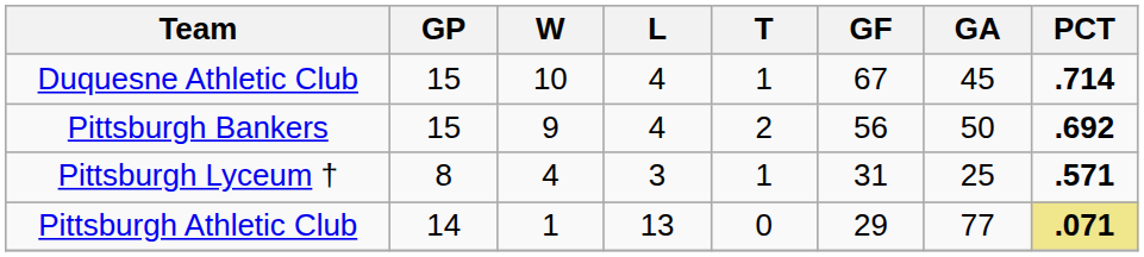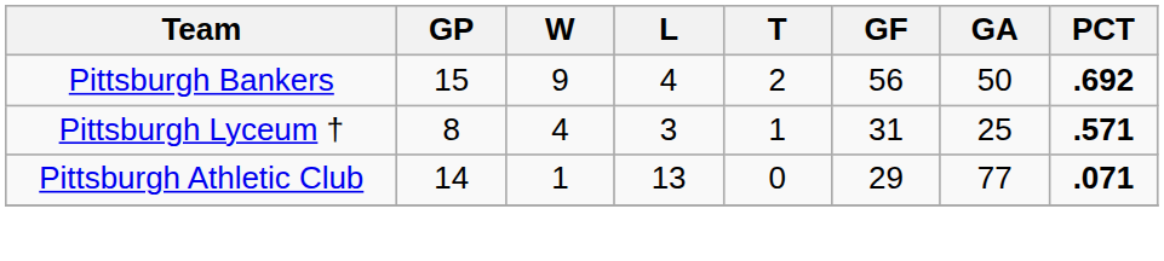 <table class="wikitable" style="text-align:center;">
 <tr>
 <th style="width:12em">Team</th>
 <th style="width:3em">GP</th>
 <th style="width:3em">W</th>
 <th style="width:3em">L</th>
 <th style="width:3em">T</th>
 <th style="width:3em">GF</th>
 <th style="width:3em">GA</th>
 <th style="width:3em">PCT</th>
-</tr>
-<tr>
-<td><a href='#'>Duquesne Athletic Club</a></td>
-<td>15</td>
-<td>10</td>
-<td>4</td>
-<td>1</td>
-<td>67</td>
-<td>45</td>
-<td><strong>.714 </strong></td>
 </tr>
 <tr>
 <td><a href='#'>Pittsburgh Bankers</a></td>
 <td>15</td>
 <td>9</td>
 <td>4</td>
 <td>2</td>
 <td>56</td>
 <td>50</td>
 <td><strong>.692</strong></td>
 </tr>
 <tr>
 <td><a href='#'>Pittsburgh Lyceum</a> †</td>
 <td>8</td>
 <td>4</td>
 <td>3</td>
 <td>1</td>
 <td>31</td>
 <td>25</td>
 <td><strong>.571</strong></td>
 </tr>
 <tr>
 <td><a href='#'>Pittsburgh Athletic Club</a></td>
 <td>14</td>
 <td>1</td>
 <td>13</td>
 <td>0</td>
 <td>29</td>
 <td>77</td>
-<td style="background: khaki;"><strong>.071</strong></td>
+<td><strong>.071</strong></td>
 </tr>
 <tr>
 </tr>
 </table>
